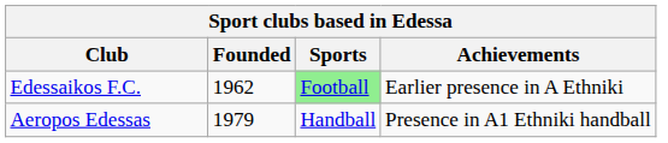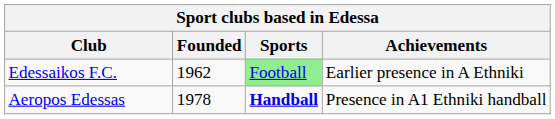 <table class="wikitable">
 <tr>
 <th colspan="4">Sport clubs based in Edessa</th>
 </tr>
 <tr>
 <th width="150">Club</th>
 <th>Founded</th>
 <th>Sports</th>
 <th>Achievements</th>
 </tr>
 <tr>
 <td><a href='#'>Edessaikos F.C.</a></td>
 <td>1962</td>
 <td style="background: lightgreen;"><a href='#'>Football</a></td>
 <td>Earlier presence in A Ethniki</td>
 </tr>
 <tr>
 <td><a href='#'>Aeropos Edessas</a></td>
-<td>1979</td>
-<td><a href='#'>Handball</a></td>
+<td>1978</td>
+<td><strong><a href='#'>Handball</a></strong></td>
 <td>Presence in A1 Ethniki handball</td>
 </tr>
 </table>
